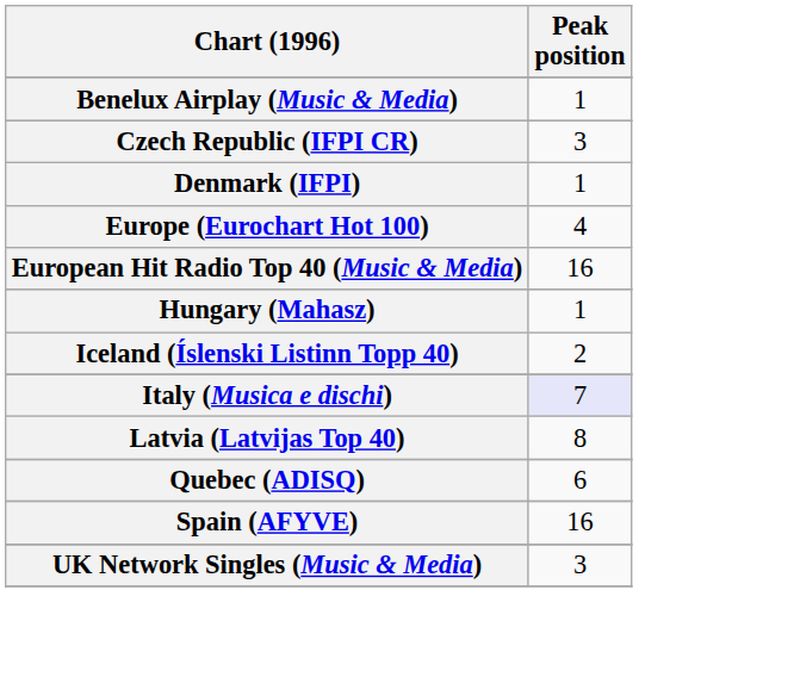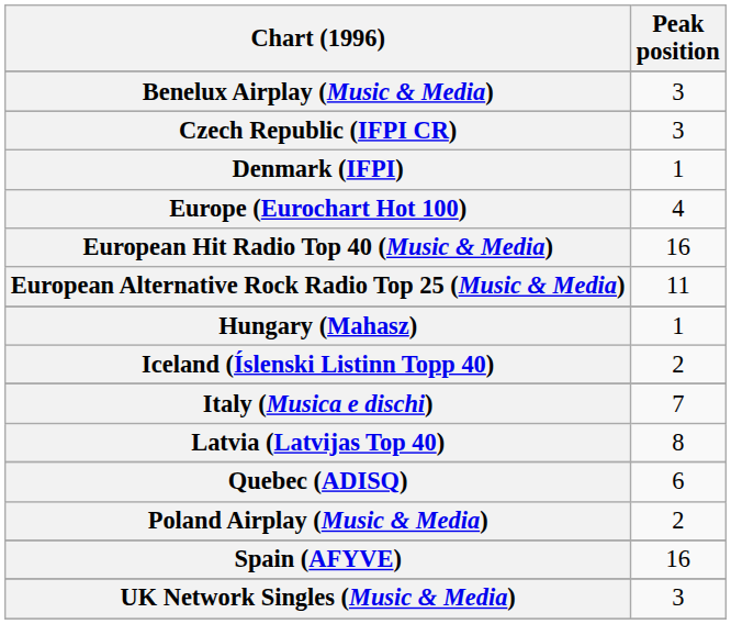 <table class="wikitable sortable plainrowheaders" style="text-align:center">
 <tr>
 <th>Chart (1996)</th>
 <th>Peak<br>position</th>
 </tr>
 <tr>
 </tr>
 <tr>
 </tr>
 <tr>
 </tr>
 <tr>
 </tr>
 <tr>
 <th scope="row">Benelux Airplay (<em><a href='#'>Music & Media</a></em>)</th>
-<td align="center">1</td>
+<td align="center">3</td>
 </tr>
 <tr>
 </tr>
 <tr>
 </tr>
 <tr>
 <th scope="row">Czech Republic (<a href='#'>IFPI CR</a>)</th>
 <td>3</td>
 </tr>
 <tr>
 <th scope="row">Denmark (<a href='#'>IFPI</a>)</th>
 <td>1</td>
 </tr>
 <tr>
 <th scope="row">Europe (<a href='#'>Eurochart Hot 100</a>)</th>
 <td>4</td>
 </tr>
 <tr>
 <th scope="row">European Hit Radio Top 40 (<em><a href='#'>Music & Media</a></em>)</th>
 <td>16</td>
 </tr>
 <tr>
+<th scope="row">European Alternative Rock Radio Top 25 (<em><a href='#'>Music & Media</a></em>)</th>
+<td>11</td>
+</tr>
+<tr>
 </tr>
 <tr>
 </tr>
 <tr>
 </tr>
 <tr>
 <th scope="row">Hungary (<a href='#'>Mahasz</a>)</th>
 <td>1</td>
 </tr>
 <tr>
 <th scope="row">Iceland (<a href='#'>Íslenski Listinn Topp 40</a>)</th>
 <td>2</td>
 </tr>
 <tr>
 </tr>
 <tr>
 <th scope="row">Italy (<em><a href='#'>Musica e dischi</a></em>)</th>
-<td style="background: lavender;">7</td>
+<td>7</td>
 </tr>
 <tr>
 <th scope="row">Latvia (<a href='#'>Latvijas Top 40</a>)</th>
 <td>8</td>
 </tr>
 <tr>
 </tr>
 <tr>
 </tr>
 <tr>
 </tr>
 <tr>
 </tr>
 <tr>
 <th scope="row">Quebec (<a href='#'>ADISQ</a>)</th>
 <td align="center">6</td>
+</tr>
+<tr>
+<th scope="row">Poland Airplay (<em><a href='#'>Music & Media</a></em>)</th>
+<td align="center">2</td>
 </tr>
 <tr>
 </tr>
 <tr>
 <th scope="row">Spain (<a href='#'>AFYVE</a>)</th>
 <td>16</td>
 </tr>
 <tr>
 </tr>
 <tr>
 </tr>
 <tr>
 </tr>
 <tr>
 </tr>
 <tr>
 <th scope="row">UK Network Singles (<em><a href='#'>Music & Media</a></em>)</th>
 <td>3</td>
 </tr>
 <tr>
 </tr>
 <tr>
 </tr>
 <tr>
 </tr>
 </table>
